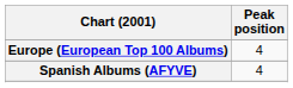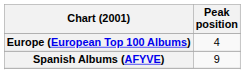 <table class="wikitable sortable plainrowheaders" style="text-align:center;">
 <tr>
 <th>Chart (2001)</th>
 <th>Peak<br>position</th>
 </tr>
 <tr>
 </tr>
 <tr>
 </tr>
 <tr>
 </tr>
 <tr>
 </tr>
 <tr>
 </tr>
 <tr>
 </tr>
 <tr>
 </tr>
 <tr>
 <th scope="row">Europe (<a href='#'>European Top 100 Albums</a>)</th>
 <td>4</td>
 </tr>
 <tr>
 </tr>
 <tr>
 </tr>
 <tr>
 </tr>
 <tr>
 </tr>
 <tr>
 </tr>
 <tr>
 </tr>
 <tr>
 </tr>
 <tr>
 <th scope="row">Spanish Albums (<a href='#'>AFYVE</a>)</th>
-<td>4</td>
+<td>9</td>
 </tr>
 <tr>
 </tr>
 <tr>
 </tr>
 <tr>
 </tr>
 <tr>
 </tr>
 </table>
